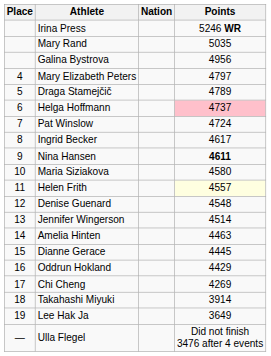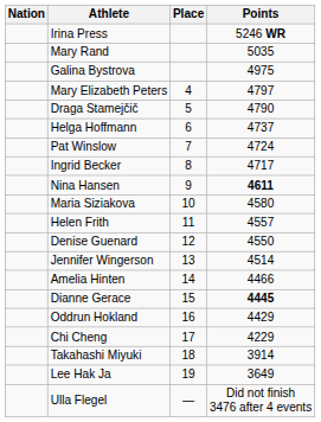 <table class=wikitable>
 <tr>
+<th>Nation</th>
+<th>Athlete</th>
 <th>Place</th>
-<th>Athlete</th>
-<th>Nation</th>
 <th>Points</th>
 </tr>
 <tr align=center>
+<td align=left></td>
+<td align=left>Irina Press</td>
 <td></td>
-<td align=left>Irina Press</td>
-<td align=left></td>
 <td>5246 <strong>WR</strong></td>
 </tr>
 <tr align=center>
+<td align=left></td>
+<td align=left>Mary Rand</td>
 <td></td>
-<td align=left>Mary Rand</td>
-<td align=left></td>
 <td>5035</td>
 </tr>
 <tr align=center>
+<td align=left></td>
+<td align=left>Galina Bystrova</td>
 <td></td>
-<td align=left>Galina Bystrova</td>
-<td align=left></td>
-<td>4956</td>
+<td>4975</td>
 </tr>
 <tr align=center>
+<td align=left></td>
+<td align=left>Mary Elizabeth Peters</td>
 <td>4</td>
-<td align=left>Mary Elizabeth Peters</td>
-<td align=left></td>
 <td>4797</td>
 </tr>
 <tr align=center>
+<td align=left></td>
+<td align=left>Draga Stamejčič</td>
 <td>5</td>
-<td align=left>Draga Stamejčič</td>
-<td align=left></td>
-<td>4789</td>
+<td>4790</td>
 </tr>
 <tr align=center>
+<td align=left></td>
+<td align=left>Helga Hoffmann</td>
 <td>6</td>
-<td align=left>Helga Hoffmann</td>
-<td align=left></td>
-<td style="background: pink;">4737</td>
+<td>4737</td>
 </tr>
 <tr align=center>
+<td align=left></td>
+<td align=left>Pat Winslow</td>
 <td>7</td>
-<td align=left>Pat Winslow</td>
-<td align=left></td>
 <td>4724</td>
 </tr>
 <tr align=center>
+<td align=left></td>
+<td align=left>Ingrid Becker</td>
 <td>8</td>
-<td align=left>Ingrid Becker</td>
-<td align=left></td>
-<td>4617</td>
+<td>4717</td>
 </tr>
 <tr align=center>
+<td align=left></td>
+<td align=left>Nina Hansen</td>
 <td>9</td>
-<td align=left>Nina Hansen</td>
-<td align=left></td>
 <td><strong>4611</strong></td>
 </tr>
 <tr align=center>
+<td align=left></td>
+<td align=left>Maria Siziakova</td>
 <td>10</td>
-<td align=left>Maria Siziakova</td>
-<td align=left></td>
 <td>4580</td>
 </tr>
 <tr align=center>
+<td align=left></td>
+<td align=left>Helen Frith</td>
 <td>11</td>
-<td align=left>Helen Frith</td>
-<td align=left></td>
-<td style="background: lightyellow;">4557</td>
+<td>4557</td>
 </tr>
 <tr align=center>
+<td align=left></td>
+<td align=left>Denise Guenard</td>
 <td>12</td>
-<td align=left>Denise Guenard</td>
-<td align=left></td>
-<td>4548</td>
+<td>4550</td>
 </tr>
 <tr align=center>
+<td align=left></td>
+<td align=left>Jennifer Wingerson</td>
 <td>13</td>
-<td align=left>Jennifer Wingerson</td>
-<td align=left></td>
 <td>4514</td>
 </tr>
 <tr align=center>
+<td align=left></td>
+<td align=left>Amelia Hinten</td>
 <td>14</td>
-<td align=left>Amelia Hinten</td>
-<td align=left></td>
-<td>4463</td>
+<td>4466</td>
 </tr>
 <tr align=center>
+<td align=left></td>
+<td align=left>Dianne Gerace</td>
 <td>15</td>
-<td align=left>Dianne Gerace</td>
-<td align=left></td>
-<td>4445</td>
+<td><strong>4445</strong></td>
 </tr>
 <tr align=center>
+<td align=left></td>
+<td align=left>Oddrun Hokland</td>
 <td>16</td>
-<td align=left>Oddrun Hokland</td>
-<td align=left></td>
 <td>4429</td>
 </tr>
 <tr align=center>
+<td align=left></td>
+<td align=left>Chi Cheng</td>
 <td>17</td>
-<td align=left>Chi Cheng</td>
-<td align=left></td>
-<td>4269</td>
+<td>4229</td>
 </tr>
 <tr align=center>
+<td align=left></td>
+<td align=left>Takahashi Miyuki</td>
 <td>18</td>
-<td align=left>Takahashi Miyuki</td>
-<td align=left></td>
 <td>3914</td>
 </tr>
 <tr align=center>
+<td align=left></td>
+<td align=left>Lee Hak Ja</td>
 <td>19</td>
-<td align=left>Lee Hak Ja</td>
-<td align=left></td>
 <td>3649</td>
 </tr>
 <tr align=center>
+<td align=left></td>
+<td align=left>Ulla Flegel</td>
 <td>—</td>
-<td align=left>Ulla Flegel</td>
-<td align=left></td>
 <td>Did not finish <br> 3476 after 4 events</td>
 </tr>
 </table>
